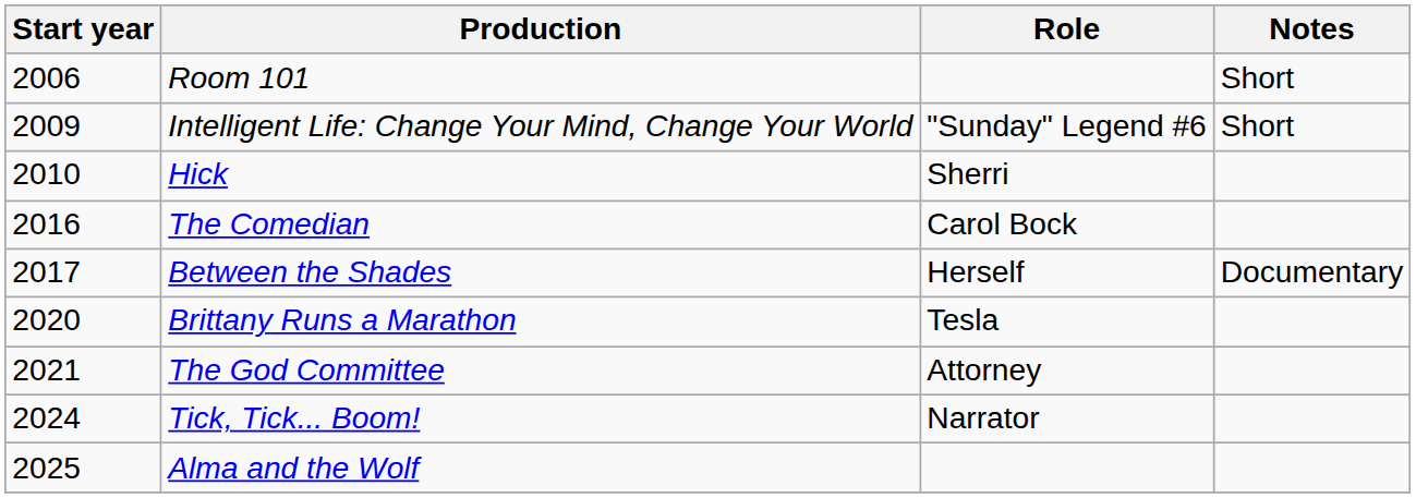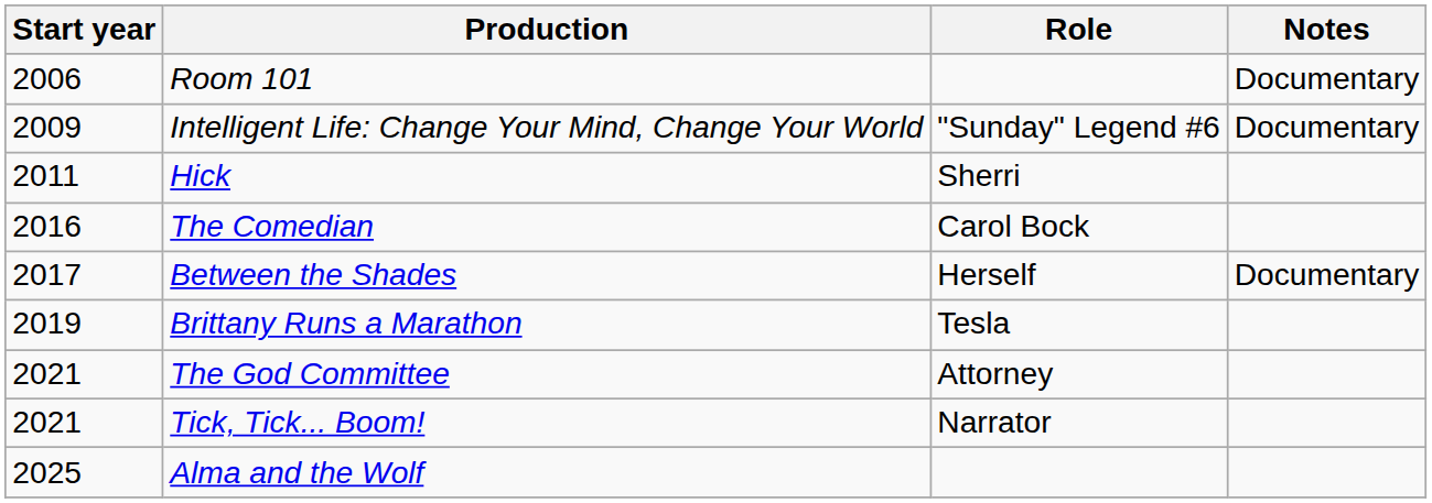 <table class="wikitable sortable">
 <tr>
 <th>Start year</th>
 <th>Production</th>
 <th>Role</th>
 <th class="unsortable">Notes</th>
 </tr>
 <tr>
 <td>2006</td>
 <td><em>Room 101</em></td>
 <td></td>
-<td>Short</td>
+<td>Documentary</td>
 </tr>
 <tr>
 <td>2009</td>
 <td><em>Intelligent Life: Change Your Mind, Change Your World</em></td>
 <td>"Sunday" Legend #6</td>
-<td>Short</td>
+<td>Documentary</td>
 </tr>
 <tr>
-<td>2010</td>
+<td>2011</td>
 <td><em><a href='#'>Hick</a></em></td>
 <td>Sherri</td>
 <td></td>
 </tr>
 <tr>
 <td>2016</td>
 <td><em><a href='#'>The Comedian</a></em></td>
 <td>Carol Bock</td>
 <td></td>
 </tr>
 <tr>
 <td>2017</td>
 <td><em><a href='#'>Between the Shades</a></em></td>
 <td>Herself</td>
 <td>Documentary</td>
 </tr>
 <tr>
-<td>2020</td>
+<td>2019</td>
 <td><em><a href='#'>Brittany Runs a Marathon</a></em></td>
 <td>Tesla</td>
 <td></td>
 </tr>
 <tr>
 <td>2021</td>
 <td><em><a href='#'>The God Committee</a></em></td>
 <td>Attorney</td>
 <td></td>
 </tr>
 <tr>
-<td>2024</td>
+<td>2021</td>
 <td><em><a href='#'>Tick, Tick... Boom!</a></em></td>
 <td>Narrator</td>
 <td></td>
 </tr>
 <tr>
 <td>2025</td>
 <td><em><a href='#'>Alma and the Wolf</a></em></td>
 <td></td>
 <td></td>
 </tr>
 </table>
